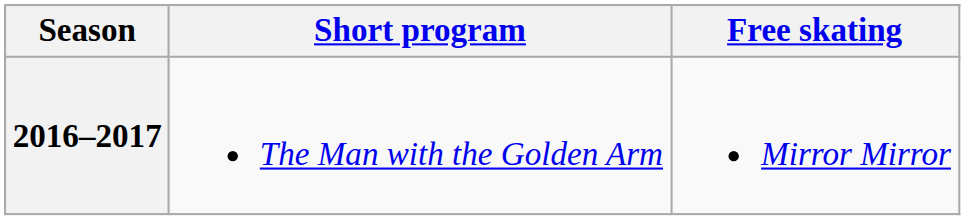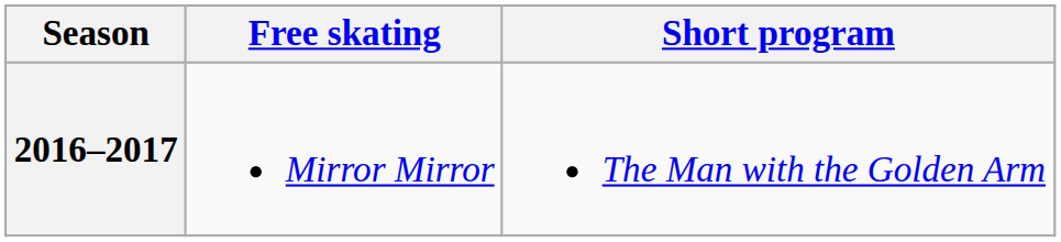 <table class=wikitable style=text-align:center>
 <tr>
 <th>Season</th>
+<th><a href='#'>Free skating</a></th>
 <th><a href='#'>Short program</a></th>
-<th><a href='#'>Free skating</a></th>
 </tr>
 <tr>
 <th>2016–2017<br></th>
+<td><br><ul><li><em><a href='#'>Mirror Mirror</a></em><br></li></ul></td>
 <td><br><ul><li><em><a href='#'>The Man with the Golden Arm</a></em><br></li></ul></td>
-<td><br><ul><li><em><a href='#'>Mirror Mirror</a></em><br></li></ul></td>
 </tr>
 </table>
